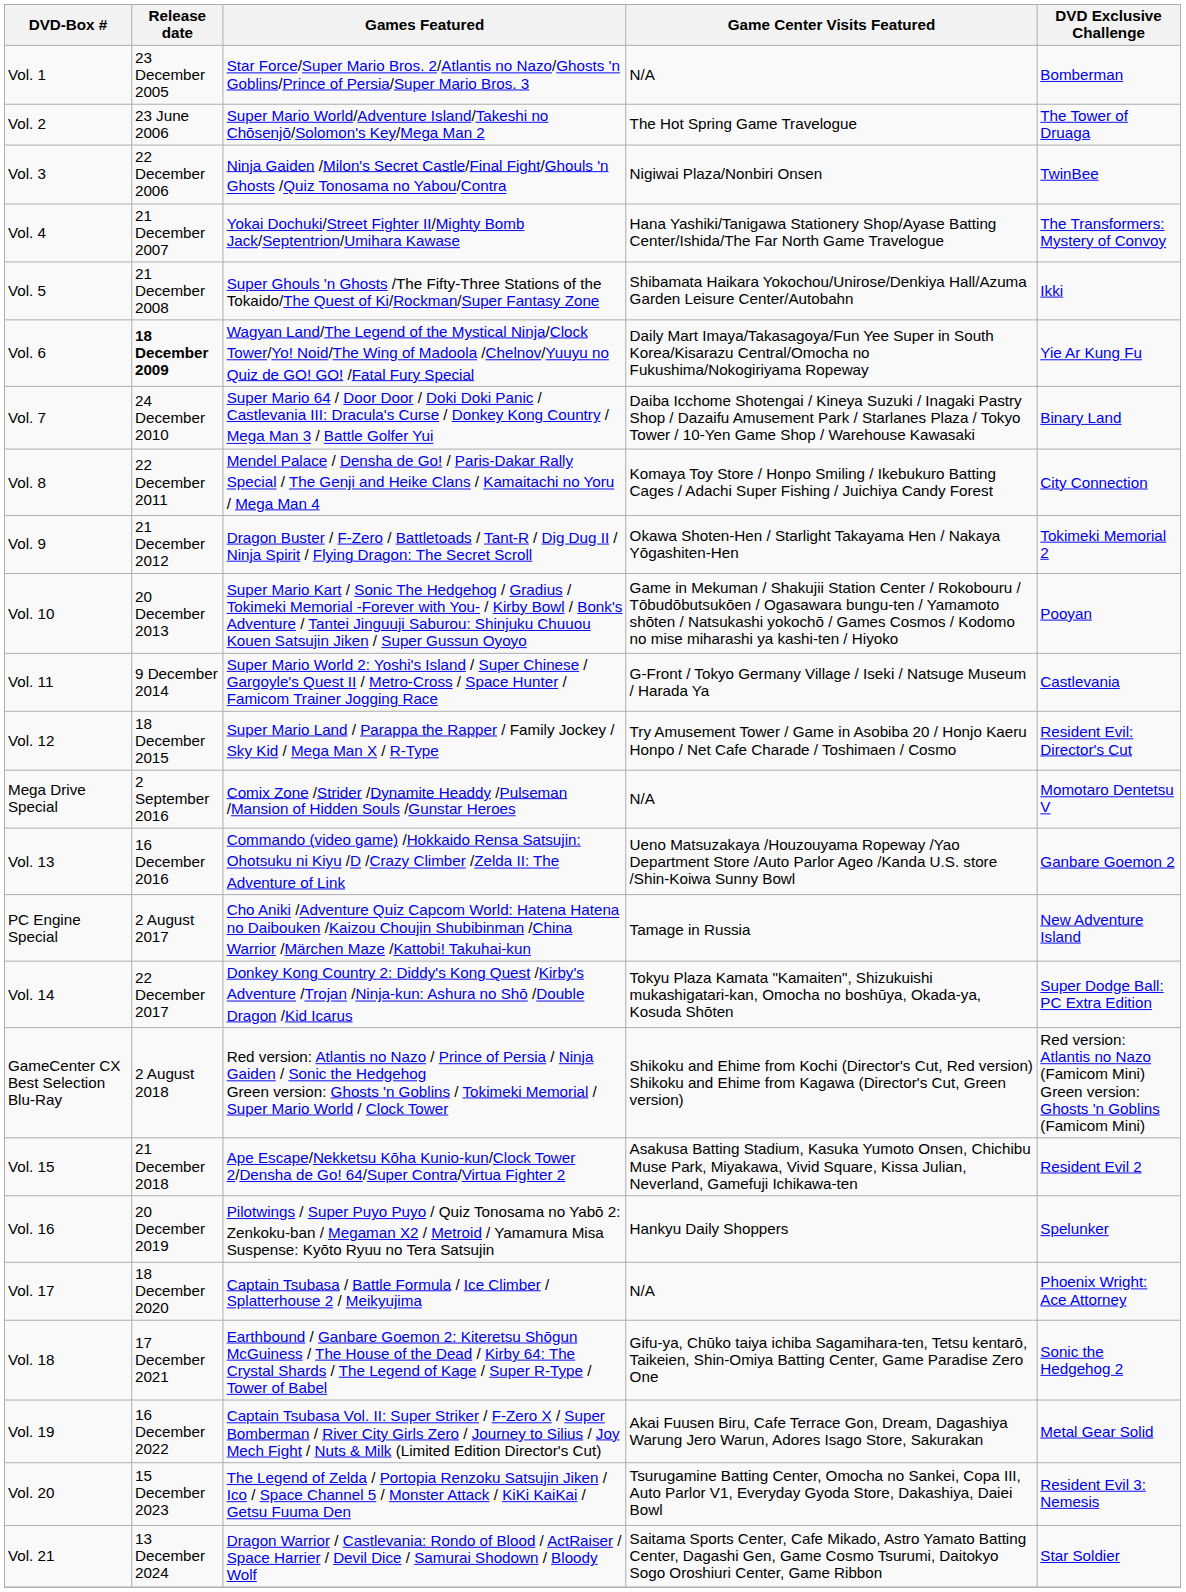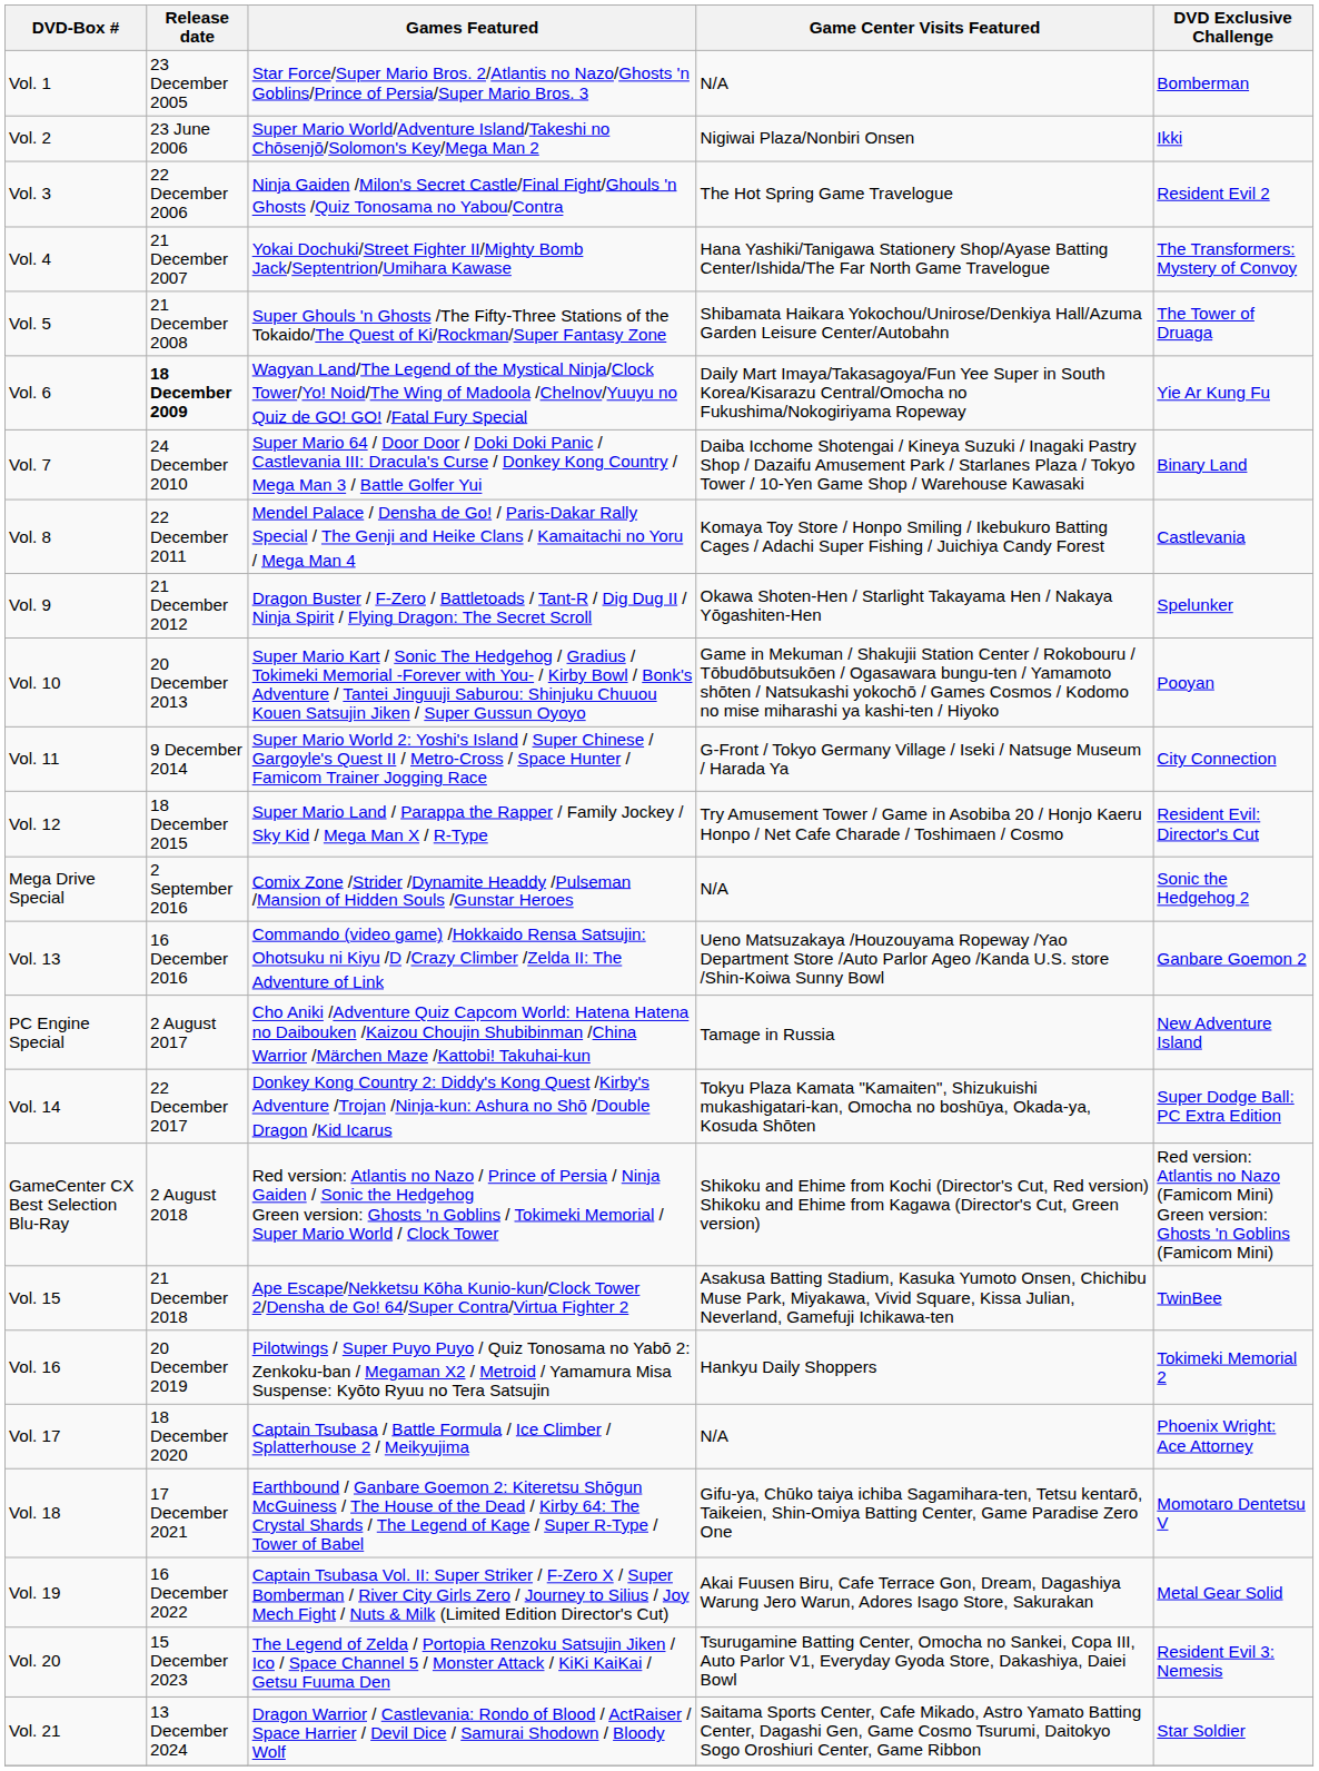 <table class="wikitable" style="width:98%;">
 <tr>
 <th>DVD-Box #</th>
 <th>Release date</th>
 <th>Games Featured</th>
 <th>Game Center Visits Featured</th>
 <th>DVD Exclusive Challenge</th>
 </tr>
 <tr>
 <td>Vol. 1</td>
 <td>23 December 2005</td>
 <td><a href='#'>Star Force</a>/<a href='#'>Super Mario Bros. 2</a>/<a href='#'>Atlantis no Nazo</a>/<a href='#'>Ghosts 'n Goblins</a>/<a href='#'>Prince of Persia</a>/<a href='#'>Super Mario Bros. 3</a></td>
 <td>N/A</td>
 <td><a href='#'>Bomberman</a></td>
 </tr>
 <tr>
 <td>Vol. 2</td>
 <td>23 June 2006</td>
 <td><a href='#'>Super Mario World</a>/<a href='#'>Adventure Island</a>/<a href='#'>Takeshi no Chōsenjō</a>/<a href='#'>Solomon's Key</a>/<a href='#'>Mega Man 2</a></td>
-<td>The Hot Spring Game Travelogue</td>
-<td><a href='#'>The Tower of Druaga</a></td>
+<td>Nigiwai Plaza/Nonbiri Onsen</td>
+<td><a href='#'>Ikki</a></td>
 </tr>
 <tr>
 <td>Vol. 3</td>
 <td>22 December 2006</td>
 <td><a href='#'>Ninja Gaiden</a> <sup></sup>/<a href='#'>Milon's Secret Castle</a>/<a href='#'>Final Fight</a>/<a href='#'>Ghouls 'n Ghosts</a> <sup></sup>/<a href='#'>Quiz Tonosama no Yabou</a>/<a href='#'>Contra</a></td>
-<td>Nigiwai Plaza/Nonbiri Onsen</td>
-<td><a href='#'>TwinBee</a></td>
+<td>The Hot Spring Game Travelogue</td>
+<td><a href='#'>Resident Evil 2</a></td>
 </tr>
 <tr>
 <td>Vol. 4</td>
 <td>21 December 2007</td>
 <td><a href='#'>Yokai Dochuki</a>/<a href='#'>Street Fighter II</a>/<a href='#'>Mighty Bomb Jack</a>/<a href='#'>Septentrion</a>/<a href='#'>Umihara Kawase</a></td>
 <td>Hana Yashiki/Tanigawa Stationery Shop/Ayase Batting Center/Ishida/The Far North Game Travelogue</td>
 <td><a href='#'>The Transformers: Mystery of Convoy</a></td>
 </tr>
 <tr>
 <td>Vol. 5</td>
 <td>21 December 2008</td>
 <td><a href='#'>Super Ghouls 'n Ghosts</a> <sup></sup>/The Fifty-Three Stations of the Tokaido/<a href='#'>The Quest of Ki</a>/<a href='#'>Rockman</a>/<a href='#'>Super Fantasy Zone</a></td>
 <td>Shibamata Haikara Yokochou/Unirose/Denkiya Hall/Azuma Garden Leisure Center/Autobahn</td>
-<td><a href='#'>Ikki</a></td>
+<td><a href='#'>The Tower of Druaga</a></td>
 </tr>
 <tr>
 <td>Vol. 6</td>
 <td><strong>18 December 2009</strong></td>
 <td><a href='#'>Wagyan Land</a>/<a href='#'>The Legend of the Mystical Ninja</a>/<a href='#'>Clock Tower</a>/<a href='#'>Yo! Noid</a>/<a href='#'>The Wing of Madoola</a> <sup></sup>/<a href='#'>Chelnov</a>/<a href='#'>Yuuyu no Quiz de GO! GO!</a> <sup></sup>/<a href='#'>Fatal Fury Special</a></td>
 <td>Daily Mart Imaya/Takasagoya/Fun Yee Super in South Korea/Kisarazu Central/Omocha no Fukushima/Nokogiriyama Ropeway</td>
 <td><a href='#'>Yie Ar Kung Fu</a></td>
 </tr>
 <tr>
 <td>Vol. 7</td>
 <td>24 December 2010</td>
 <td><a href='#'>Super Mario 64</a> / <a href='#'>Door Door</a> / <a href='#'>Doki Doki Panic</a> / <a href='#'>Castlevania III: Dracula's Curse</a> / <a href='#'>Donkey Kong Country</a> / <a href='#'>Mega Man 3</a> / <a href='#'>Battle Golfer Yui</a> <sup></sup></td>
 <td>Daiba Icchome Shotengai / Kineya Suzuki / Inagaki Pastry Shop / Dazaifu Amusement Park / Starlanes Plaza / Tokyo Tower / 10-Yen Game Shop / Warehouse Kawasaki</td>
 <td><a href='#'>Binary Land</a></td>
 </tr>
 <tr>
 <td>Vol. 8</td>
 <td>22 December 2011</td>
 <td><a href='#'>Mendel Palace</a> / <a href='#'>Densha de Go!</a> / <a href='#'>Paris-Dakar Rally Special</a> / <a href='#'>The Genji and Heike Clans</a> / <a href='#'>Kamaitachi no Yoru</a> <sup></sup> / <a href='#'>Mega Man 4</a> <sup></sup></td>
 <td>Komaya Toy Store / Honpo Smiling / Ikebukuro Batting Cages / Adachi Super Fishing / Juichiya Candy Forest</td>
-<td><a href='#'>City Connection</a></td>
+<td><a href='#'>Castlevania</a></td>
 </tr>
 <tr>
 <td>Vol. 9</td>
 <td>21 December 2012</td>
 <td><a href='#'>Dragon Buster</a> / <a href='#'>F-Zero</a> <sup></sup> / <a href='#'>Battletoads</a> <sup></sup> / <a href='#'>Tant-R</a> <sup></sup> / <a href='#'>Dig Dug II</a> / <a href='#'>Ninja Spirit</a> / <a href='#'>Flying Dragon: The Secret Scroll</a></td>
 <td>Okawa Shoten-Hen / Starlight Takayama Hen / Nakaya Yōgashiten-Hen</td>
-<td><a href='#'>Tokimeki Memorial 2</a></td>
+<td><a href='#'>Spelunker</a></td>
 </tr>
 <tr>
 <td>Vol. 10</td>
 <td>20 December 2013</td>
 <td><a href='#'>Super Mario Kart</a> / <a href='#'>Sonic The Hedgehog</a> / <a href='#'>Gradius</a> <sup></sup> / <a href='#'>Tokimeki Memorial -Forever with You-</a> / <a href='#'>Kirby Bowl</a> / <a href='#'>Bonk's Adventure</a> / <a href='#'>Tantei Jinguuji Saburou: Shinjuku Chuuou Kouen Satsujin Jiken</a> / <a href='#'>Super Gussun Oyoyo</a></td>
 <td>Game in Mekuman / Shakujii Station Center / Rokobouru / Tōbudōbutsukōen / Ogasawara bungu-ten / Yamamoto shōten / Natsukashi yokochō / Games Cosmos / Kodomo no mise miharashi ya kashi-ten / Hiyoko</td>
 <td><a href='#'>Pooyan</a></td>
 </tr>
 <tr>
 <td>Vol. 11</td>
 <td>9 December 2014</td>
 <td><a href='#'>Super Mario World 2: Yoshi's Island</a> / <a href='#'>Super Chinese</a> / <a href='#'>Gargoyle's Quest II</a> / <a href='#'>Metro-Cross</a> / <a href='#'>Space Hunter</a> / <a href='#'>Famicom Trainer Jogging Race</a></td>
 <td>G-Front / Tokyo Germany Village / Iseki / Natsuge Museum / Harada Ya</td>
-<td><a href='#'>Castlevania</a></td>
+<td><a href='#'>City Connection</a></td>
 </tr>
 <tr>
 <td>Vol. 12</td>
 <td>18 December 2015</td>
 <td><a href='#'>Super Mario Land</a> / <a href='#'>Parappa the Rapper</a> / Family Jockey / <a href='#'>Sky Kid</a> / <a href='#'>Mega Man X</a> / <a href='#'>R-Type</a> <sup></sup></td>
 <td>Try Amusement Tower / Game in Asobiba 20 / Honjo Kaeru Honpo / Net Cafe Charade / Toshimaen / Cosmo</td>
 <td><a href='#'>Resident Evil: Director's Cut</a></td>
 </tr>
 <tr>
 <td>Mega Drive Special</td>
 <td>2 September 2016</td>
 <td><a href='#'>Comix Zone</a> /<a href='#'>Strider</a> /<a href='#'>Dynamite Headdy</a> <sup></sup> /<a href='#'>Pulseman</a> /<a href='#'>Mansion of Hidden Souls</a> /<a href='#'>Gunstar Heroes</a></td>
 <td>N/A</td>
-<td><a href='#'>Momotaro Dentetsu V</a></td>
+<td><a href='#'>Sonic the Hedgehog 2</a></td>
 </tr>
 <tr>
 <td>Vol. 13</td>
 <td>16 December 2016</td>
 <td><a href='#'>Commando (video game)</a> /<a href='#'>Hokkaido Rensa Satsujin: Ohotsuku ni Kiyu</a> /<a href='#'>D</a> <sup></sup> /<a href='#'>Crazy Climber</a> /<a href='#'>Zelda II: The Adventure of Link</a> <sup></sup></td>
 <td>Ueno Matsuzakaya /Houzouyama Ropeway /Yao Department Store /Auto Parlor Ageo /Kanda U.S. store /Shin-Koiwa Sunny Bowl</td>
 <td><a href='#'>Ganbare Goemon 2</a></td>
 </tr>
 <tr>
 <td>PC Engine Special</td>
 <td>2 August 2017</td>
 <td><a href='#'>Cho Aniki</a> <sup></sup> /<a href='#'>Adventure Quiz Capcom World: Hatena Hatena no Daibouken</a> /<a href='#'>Kaizou Choujin Shubibinman</a> /<a href='#'>China Warrior</a> /<a href='#'>Märchen Maze</a> <sup></sup> /<a href='#'>Kattobi! Takuhai-kun</a></td>
 <td>Tamage in Russia <sup></sup></td>
 <td><a href='#'>New Adventure Island</a></td>
 </tr>
 <tr>
 <td>Vol. 14</td>
 <td>22 December 2017</td>
 <td><a href='#'>Donkey Kong Country 2: Diddy's Kong Quest</a> /<a href='#'>Kirby's Adventure</a> /<a href='#'>Trojan</a> /<a href='#'>Ninja-kun: Ashura no Shō</a> <sup></sup> /<a href='#'>Double Dragon</a> <sup></sup> /<a href='#'>Kid Icarus</a></td>
 <td>Tokyu Plaza Kamata "Kamaiten", Shizukuishi mukashigatari-kan, Omocha no boshūya, Okada-ya, Kosuda Shōten</td>
 <td><a href='#'>Super Dodge Ball: PC Extra Edition</a></td>
 </tr>
 <tr>
 <td>GameCenter CX Best Selection Blu-Ray</td>
 <td>2 August 2018</td>
 <td>Red version: <a href='#'>Atlantis no Nazo</a> / <a href='#'>Prince of Persia</a> / <a href='#'>Ninja Gaiden</a> / <a href='#'>Sonic the Hedgehog</a><br>Green version: <a href='#'>Ghosts 'n Goblins</a> / <a href='#'>Tokimeki Memorial</a> / <a href='#'>Super Mario World</a> / <a href='#'>Clock Tower</a></td>
 <td>Shikoku and Ehime from Kochi (Director's Cut, Red version)<br>Shikoku and Ehime from Kagawa (Director's Cut, Green version)</td>
 <td>Red version: <a href='#'>Atlantis no Nazo</a> (Famicom Mini)<br>Green version: <a href='#'>Ghosts 'n Goblins</a> (Famicom Mini)</td>
 </tr>
 <tr>
 <td>Vol. 15</td>
 <td>21 December 2018</td>
 <td><a href='#'>Ape Escape</a>/<a href='#'>Nekketsu Kōha Kunio-kun</a>/<a href='#'>Clock Tower 2</a>/<a href='#'>Densha de Go! 64</a>/<a href='#'>Super Contra</a>/<a href='#'>Virtua Fighter 2</a></td>
 <td>Asakusa Batting Stadium, Kasuka Yumoto Onsen, Chichibu Muse Park, Miyakawa, Vivid Square, Kissa Julian, Neverland, Gamefuji Ichikawa-ten</td>
-<td><a href='#'>Resident Evil 2</a></td>
+<td><a href='#'>TwinBee</a></td>
 </tr>
 <tr>
 <td>Vol. 16</td>
 <td>20 December 2019</td>
 <td><a href='#'>Pilotwings</a> / <a href='#'>Super Puyo Puyo</a> <sup></sup> / Quiz Tonosama no Yabō 2: Zenkoku-ban / <a href='#'>Megaman X2</a> <sup></sup> / <a href='#'>Metroid</a> / Yamamura Misa Suspense: Kyōto Ryuu no Tera Satsujin</td>
 <td>Hankyu Daily Shoppers</td>
-<td><a href='#'>Spelunker</a></td>
+<td><a href='#'>Tokimeki Memorial 2</a></td>
 </tr>
 <tr>
 <td>Vol. 17</td>
 <td>18 December 2020</td>
 <td><a href='#'>Captain Tsubasa</a> <sup></sup> / <a href='#'>Battle Formula</a> / <a href='#'>Ice Climber</a> / <a href='#'>Splatterhouse 2</a> / <a href='#'>Meikyujima</a></td>
 <td>N/A</td>
 <td><a href='#'>Phoenix Wright: Ace Attorney</a></td>
 </tr>
 <tr>
 <td>Vol. 18</td>
 <td>17 December 2021</td>
 <td><a href='#'>Earthbound</a> <sup></sup> / <a href='#'>Ganbare Goemon 2: Kiteretsu Shōgun McGuiness</a> / <a href='#'>The House of the Dead</a> / <a href='#'>Kirby 64: The Crystal Shards</a> / <a href='#'>The Legend of Kage</a> / <a href='#'>Super R-Type</a> / <a href='#'>Tower of Babel</a></td>
 <td>Gifu-ya, Chūko taiya ichiba Sagamihara-ten, Tetsu kentarō, Taikeien, Shin-Omiya Batting Center, Game Paradise Zero One</td>
-<td><a href='#'>Sonic the Hedgehog 2</a></td>
+<td><a href='#'>Momotaro Dentetsu V</a></td>
 </tr>
 <tr>
 <td>Vol. 19</td>
 <td>16 December 2022</td>
 <td><a href='#'>Captain Tsubasa Vol. II: Super Striker</a> <sup></sup> / <a href='#'>F-Zero X</a> / <a href='#'>Super Bomberman</a> / <a href='#'>River City Girls Zero</a> / <a href='#'>Journey to Silius</a> / <a href='#'>Joy Mech Fight</a> / <a href='#'>Nuts & Milk</a> (Limited Edition Director's Cut)</td>
 <td>Akai Fuusen Biru, Cafe Terrace Gon, Dream, Dagashiya Warung Jero Warun, Adores Isago Store, Sakurakan</td>
 <td><a href='#'>Metal Gear Solid</a></td>
 </tr>
 <tr>
 <td>Vol. 20</td>
 <td>15 December 2023</td>
 <td><a href='#'>The Legend of Zelda</a> <sup></sup> / <a href='#'>Portopia Renzoku Satsujin Jiken</a> / <a href='#'>Ico</a> / <a href='#'>Space Channel 5</a> / <a href='#'>Monster Attack</a> / <a href='#'>KiKi KaiKai</a> / <a href='#'>Getsu Fuuma Den</a></td>
 <td>Tsurugamine Batting Center, Omocha no Sankei, Copa III, Auto Parlor V1, Everyday Gyoda Store, Dakashiya, Daiei Bowl</td>
 <td><a href='#'>Resident Evil 3: Nemesis</a></td>
 </tr>
 <tr>
 <td>Vol. 21</td>
 <td>13 December 2024</td>
 <td><a href='#'>Dragon Warrior</a><sup></sup> / <a href='#'>Castlevania: Rondo of Blood</a><sup></sup> / <a href='#'>ActRaiser</a> / <a href='#'>Space Harrier</a> / <a href='#'>Devil Dice</a> / <a href='#'>Samurai Shodown</a> / <a href='#'>Bloody Wolf</a></td>
 <td>Saitama Sports Center, Cafe Mikado, Astro Yamato Batting Center, Dagashi Gen, Game Cosmo Tsurumi, Daitokyo Sogo Oroshiuri Center, Game Ribbon</td>
 <td><a href='#'>Star Soldier</a></td>
 </tr>
 <tr>
 </tr>
 </table>
